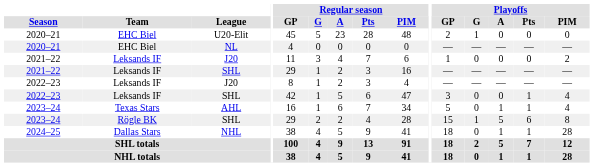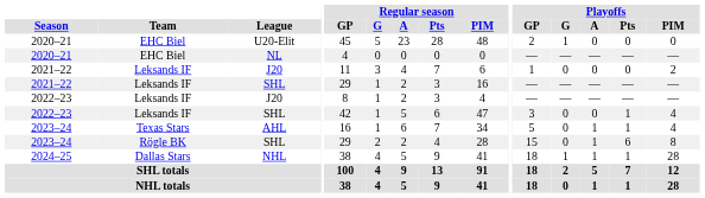 <table border="0" cellpadding="1" cellspacing="0" style="text-align:center; width:60em;">
 <tr bgcolor="#e0e0e0">
 <th colspan="3" bgcolor="#ffffff"></th>
 <th rowspan="99" bgcolor="#ffffff"></th>
 <th colspan="5"><a href='#'>Regular season</a></th>
 <th rowspan="99" bgcolor="#ffffff"></th>
 <th colspan="5"><a href='#'>Playoffs</a></th>
 </tr>
 <tr bgcolor="#e0e0e0">
 <th><a href='#'>Season</a></th>
 <th>Team</th>
 <th>League</th>
 <th>GP</th>
 <th><a href='#'>G</a></th>
 <th><a href='#'>A</a></th>
 <th><a href='#'>Pts</a></th>
 <th><a href='#'>PIM</a></th>
 <th>GP</th>
 <th>G</th>
 <th>A</th>
 <th>Pts</th>
 <th>PIM</th>
 </tr>
 <tr>
 <td>2020–21</td>
 <td><a href='#'>EHC Biel</a></td>
 <td>U20-Elit</td>
 <td>45</td>
 <td>5</td>
 <td>23</td>
 <td>28</td>
 <td>48</td>
 <td>2</td>
 <td>1</td>
 <td>0</td>
 <td>0</td>
 <td>0</td>
 </tr>
 <tr bgcolor="#f0f0f0">
 <td><a href='#'>2020–21</a></td>
 <td>EHC Biel</td>
 <td><a href='#'>NL</a></td>
 <td>4</td>
 <td>0</td>
 <td>0</td>
 <td>0</td>
 <td>0</td>
 <td>—</td>
 <td>—</td>
 <td>—</td>
 <td>—</td>
 <td>—</td>
 </tr>
 <tr>
 <td>2021–22</td>
 <td><a href='#'>Leksands IF</a></td>
 <td><a href='#'>J20</a></td>
 <td>11</td>
 <td>3</td>
 <td>4</td>
 <td>7</td>
 <td>6</td>
 <td>1</td>
 <td>0</td>
 <td>0</td>
 <td>0</td>
 <td>2</td>
 </tr>
 <tr bgcolor="#f0f0f0">
 <td><a href='#'>2021–22</a></td>
 <td>Leksands IF</td>
 <td><a href='#'>SHL</a></td>
 <td>29</td>
 <td>1</td>
 <td>2</td>
 <td>3</td>
 <td>16</td>
 <td>—</td>
 <td>—</td>
 <td>—</td>
 <td>—</td>
 <td>—</td>
 </tr>
 <tr>
 <td>2022–23</td>
 <td>Leksands IF</td>
 <td>J20</td>
 <td>8</td>
 <td>1</td>
 <td>2</td>
 <td>3</td>
 <td>4</td>
 <td>—</td>
 <td>—</td>
 <td>—</td>
 <td>—</td>
 <td>—</td>
 </tr>
 <tr bgcolor="#f0f0f0">
 <td><a href='#'>2022–23</a></td>
 <td>Leksands IF</td>
 <td>SHL</td>
 <td>42</td>
 <td>1</td>
 <td>5</td>
 <td>6</td>
 <td>47</td>
 <td>3</td>
 <td>0</td>
 <td>0</td>
 <td>1</td>
 <td>4</td>
 </tr>
 <tr>
 <td><a href='#'>2023–24</a></td>
 <td><a href='#'>Texas Stars</a></td>
 <td><a href='#'>AHL</a></td>
 <td>16</td>
 <td>1</td>
 <td>6</td>
 <td>7</td>
 <td>34</td>
 <td>5</td>
 <td>0</td>
 <td>1</td>
 <td>1</td>
 <td>4</td>
 </tr>
 <tr bgcolor="#f0f0f0">
 <td><a href='#'>2023–24</a></td>
 <td><a href='#'>Rögle BK</a></td>
 <td>SHL</td>
 <td>29</td>
 <td>2</td>
 <td>2</td>
 <td>4</td>
 <td>28</td>
 <td>15</td>
+<td>0</td>
 <td>1</td>
-<td>5</td>
 <td>6</td>
 <td>8</td>
 </tr>
 <tr>
 <td><a href='#'>2024–25</a></td>
 <td><a href='#'>Dallas Stars</a></td>
 <td><a href='#'>NHL</a></td>
 <td>38</td>
 <td>4</td>
 <td>5</td>
 <td>9</td>
 <td>41</td>
 <td>18</td>
-<td>0</td>
+<td>1</td>
 <td>1</td>
 <td>1</td>
 <td>28</td>
 </tr>
 <tr bgcolor="#e0e0e0">
 <th colspan="3">SHL totals</th>
 <th>100</th>
 <th>4</th>
 <th>9</th>
 <th>13</th>
 <th>91</th>
 <th>18</th>
 <th>2</th>
 <th>5</th>
 <th>7</th>
 <th>12</th>
 </tr>
 <tr bgcolor="#e0e0e0">
 <th colspan="3">NHL totals</th>
 <th>38</th>
 <th>4</th>
 <th>5</th>
 <th>9</th>
 <th>41</th>
 <th>18</th>
 <th>0</th>
 <th>1</th>
 <th>1</th>
 <th>28</th>
 </tr>
 </table>
